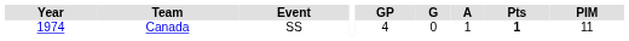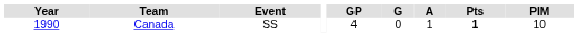 <table border="0" cellpadding="1" cellspacing="0" style="text-align:center; width:50em">
 <tr bgcolor="#e0e0e0">
 <th>Year</th>
 <th>Team</th>
 <th>Event</th>
 <th rowspan="99" bgcolor="#ffffff"></th>
 <th>GP</th>
 <th>G</th>
 <th>A</th>
 <th>Pts</th>
 <th>PIM</th>
 </tr>
 <tr>
-<td><a href='#'>1974</a></td>
+<td><a href='#'>1990</a></td>
 <td><a href='#'>Canada</a></td>
 <td>SS</td>
 <td>4</td>
 <td>0</td>
 <td>1</td>
 <td><strong>1</strong></td>
-<td>11</td>
+<td>10</td>
 </tr>
 </table>
